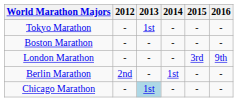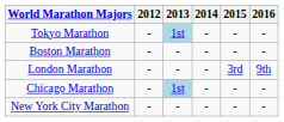 <table class="wikitable" style="text-align:center;">
 <tr>
 <th><a href='#'>World Marathon Majors</a></th>
 <th>2012</th>
 <th>2013</th>
 <th>2014</th>
 <th>2015</th>
 <th>2016</th>
 </tr>
 <tr>
 <td><a href='#'>Tokyo Marathon</a></td>
 <td>-</td>
-<td><a href='#'>1st</a></td>
+<td style="background: lightblue;"><a href='#'>1st</a></td>
 <td>-</td>
 <td>-</td>
 <td>-</td>
 </tr>
 <tr>
 <td><a href='#'>Boston Marathon</a></td>
 <td>-</td>
 <td>-</td>
 <td>-</td>
 <td>-</td>
 <td>-</td>
 </tr>
 <tr>
 <td><a href='#'>London Marathon</a></td>
 <td>-</td>
 <td>-</td>
 <td>-</td>
 <td><a href='#'>3rd</a></td>
 <td><a href='#'>9th</a></td>
 </tr>
 <tr>
-<td><a href='#'>Berlin Marathon</a></td>
-<td><a href='#'>2nd</a></td>
-<td>-</td>
-<td><a href='#'>1st</a></td>
-<td>-</td>
-<td>-</td>
-</tr>
-<tr>
 <td><a href='#'>Chicago Marathon</a></td>
 <td>-</td>
 <td style="background: lightblue;"><a href='#'>1st</a></td>
 <td>-</td>
 <td>-</td>
 <td>-</td>
 </tr>
+<tr>
+<td><a href='#'>New York City Marathon</a></td>
+<td>-</td>
+<td>-</td>
+<td>-</td>
+<td>-</td>
+<td>-</td>
+</tr>
 </table>
